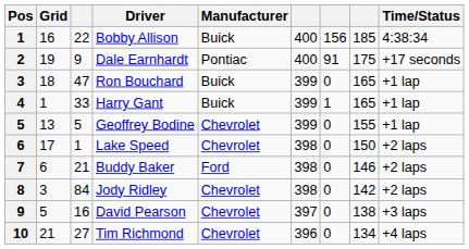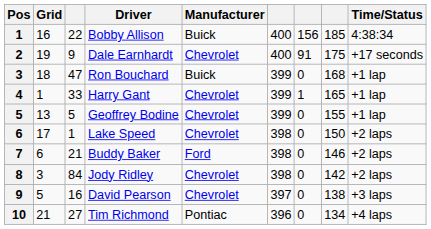 <table class="sortable wikitable" style="font-size:95%">
 <tr>
 <th>Pos</th>
 <th>Grid</th>
 <th></th>
 <th>Driver</th>
 <th>Manufacturer</th>
 <th></th>
 <th></th>
 <th></th>
 <th>Time/Status</th>
 </tr>
 <tr>
 <th>1</th>
 <td>16</td>
 <td>22</td>
 <td><a href='#'>Bobby Allison</a></td>
 <td>Buick</td>
 <td>400</td>
 <td>156</td>
 <td>185</td>
 <td>4:38:34</td>
 </tr>
 <tr>
 <th>2</th>
 <td>19</td>
 <td>9</td>
 <td><a href='#'>Dale Earnhardt</a></td>
-<td>Pontiac</td>
+<td><a href='#'>Chevrolet</a></td>
 <td>400</td>
 <td>91</td>
 <td>175</td>
 <td>+17 seconds</td>
 </tr>
 <tr>
 <th>3</th>
 <td>18</td>
 <td>47</td>
 <td><a href='#'>Ron Bouchard</a></td>
 <td>Buick</td>
 <td>399</td>
 <td>0</td>
-<td>165</td>
+<td>168</td>
 <td>+1 lap</td>
 </tr>
 <tr>
 <th>4</th>
 <td>1</td>
 <td>33</td>
 <td><a href='#'>Harry Gant</a></td>
-<td>Buick</td>
+<td><a href='#'>Chevrolet</a></td>
 <td>399</td>
 <td>1</td>
 <td>165</td>
 <td>+1 lap</td>
 </tr>
 <tr>
 <th>5</th>
 <td>13</td>
 <td>5</td>
 <td><a href='#'>Geoffrey Bodine</a></td>
 <td><a href='#'>Chevrolet</a></td>
 <td>399</td>
 <td>0</td>
 <td>155</td>
 <td>+1 lap</td>
 </tr>
 <tr>
 <th>6</th>
 <td>17</td>
 <td>1</td>
 <td><a href='#'>Lake Speed</a></td>
 <td><a href='#'>Chevrolet</a></td>
 <td>398</td>
 <td>0</td>
 <td>150</td>
 <td>+2 laps</td>
 </tr>
 <tr>
 <th>7</th>
 <td>6</td>
 <td>21</td>
 <td><a href='#'>Buddy Baker</a></td>
 <td><a href='#'>Ford</a></td>
 <td>398</td>
 <td>0</td>
 <td>146</td>
 <td>+2 laps</td>
 </tr>
 <tr>
 <th>8</th>
 <td>3</td>
 <td>84</td>
 <td><a href='#'>Jody Ridley</a></td>
 <td><a href='#'>Chevrolet</a></td>
 <td>398</td>
 <td>0</td>
 <td>142</td>
 <td>+2 laps</td>
 </tr>
 <tr>
 <th>9</th>
 <td>5</td>
 <td>16</td>
 <td><a href='#'>David Pearson</a></td>
 <td><a href='#'>Chevrolet</a></td>
 <td>397</td>
 <td>0</td>
 <td>138</td>
 <td>+3 laps</td>
 </tr>
 <tr>
 <th>10</th>
 <td>21</td>
 <td>27</td>
 <td><a href='#'>Tim Richmond</a></td>
-<td><a href='#'>Chevrolet</a></td>
+<td>Pontiac</td>
 <td>396</td>
 <td>0</td>
 <td>134</td>
 <td>+4 laps</td>
 </tr>
 </table>
